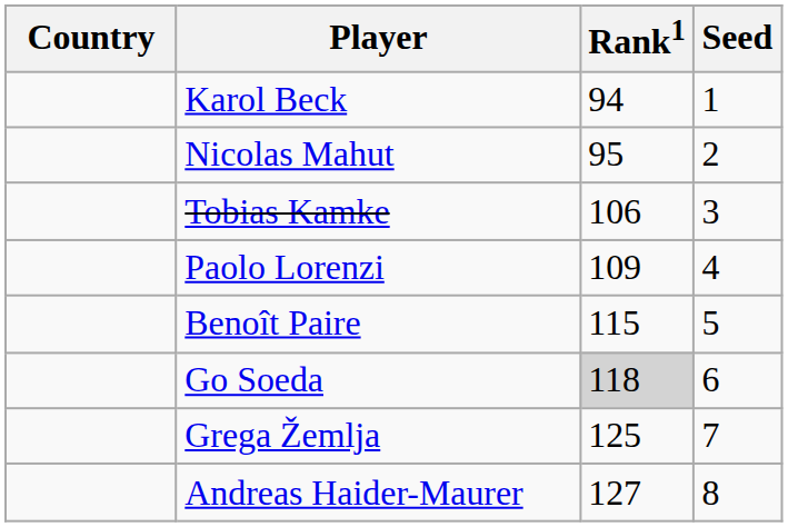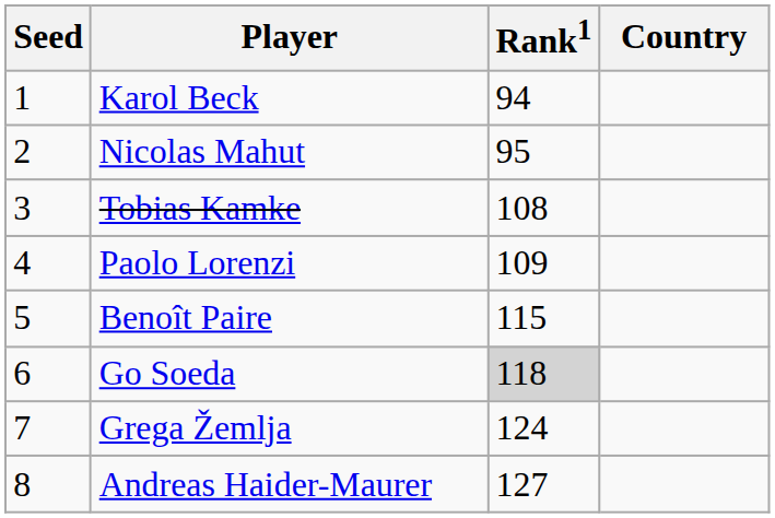 <table class="sortable wikitable">
 <tr>
-<th width="70">Country</th>
+<th>Seed</th>
 <th width="175">Player</th>
 <th>Rank<sup>1</sup></th>
-<th>Seed</th>
+<th width="70">Country</th>
 </tr>
 <tr>
-<td></td>
+<td>1</td>
 <td><a href='#'>Karol Beck</a></td>
 <td>94</td>
-<td>1</td>
+<td></td>
 </tr>
 <tr>
-<td></td>
+<td>2</td>
 <td><a href='#'>Nicolas Mahut</a></td>
 <td>95</td>
-<td>2</td>
+<td></td>
 </tr>
 <tr>
+<td>3</td>
+<td><s><a href='#'>Tobias Kamke</a></s></td>
+<td>108</td>
 <td></td>
-<td><s><a href='#'>Tobias Kamke</a></s></td>
-<td>106</td>
-<td>3</td>
 </tr>
 <tr>
-<td></td>
+<td>4</td>
 <td><a href='#'>Paolo Lorenzi</a></td>
 <td>109</td>
-<td>4</td>
+<td></td>
 </tr>
 <tr>
-<td></td>
+<td>5</td>
 <td><a href='#'>Benoît Paire</a></td>
 <td>115</td>
-<td>5</td>
+<td></td>
 </tr>
 <tr>
-<td></td>
+<td>6</td>
 <td><a href='#'>Go Soeda</a></td>
 <td style="background: lightgrey;">118</td>
-<td>6</td>
+<td></td>
 </tr>
 <tr>
+<td>7</td>
+<td><a href='#'>Grega Žemlja</a></td>
+<td>124</td>
 <td></td>
-<td><a href='#'>Grega Žemlja</a></td>
-<td>125</td>
-<td>7</td>
 </tr>
 <tr>
-<td></td>
+<td>8</td>
 <td><a href='#'>Andreas Haider-Maurer</a></td>
 <td>127</td>
-<td>8</td>
+<td></td>
 </tr>
 </table>
